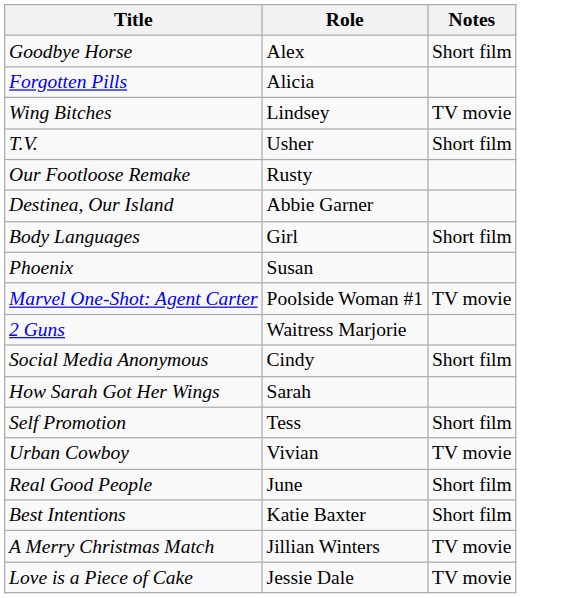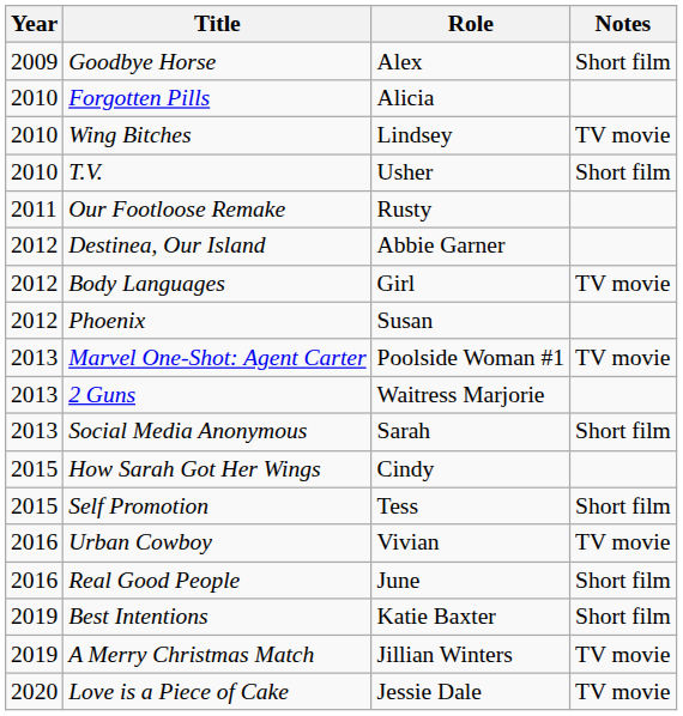 <table class="wikitable sortable plainrowheaders">
 <tr>
+<th>Year</th>
 <th>Title</th>
 <th>Role</th>
 <th>Notes</th>
 </tr>
 <tr>
+<td>2009</td>
 <td><em>Goodbye Horse</em></td>
 <td>Alex</td>
 <td>Short film</td>
 </tr>
 <tr>
+<td>2010</td>
 <td><em><a href='#'>Forgotten Pills</a></em></td>
 <td>Alicia</td>
 <td></td>
 </tr>
 <tr>
+<td>2010</td>
 <td><em>Wing Bitches</em></td>
 <td>Lindsey</td>
 <td>TV movie</td>
 </tr>
 <tr>
+<td>2010</td>
 <td><em>T.V.</em></td>
 <td>Usher</td>
 <td>Short film</td>
 </tr>
 <tr>
+<td>2011</td>
 <td><em>Our Footloose Remake</em></td>
 <td>Rusty</td>
 <td></td>
 </tr>
 <tr>
+<td>2012</td>
 <td><em>Destinea, Our Island</em></td>
 <td>Abbie Garner</td>
 <td></td>
 </tr>
 <tr>
+<td>2012</td>
 <td><em>Body Languages</em></td>
 <td>Girl</td>
-<td>Short film</td>
+<td>TV movie</td>
 </tr>
 <tr>
+<td>2012</td>
 <td><em>Phoenix</em></td>
 <td>Susan</td>
 <td></td>
 </tr>
 <tr>
+<td>2013</td>
 <td><em><a href='#'>Marvel One-Shot: Agent Carter</a></em></td>
 <td>Poolside Woman #1</td>
 <td>TV movie</td>
 </tr>
 <tr>
+<td>2013</td>
 <td><em><a href='#'>2 Guns</a></em></td>
 <td>Waitress Marjorie</td>
 <td></td>
 </tr>
 <tr>
+<td>2013</td>
 <td><em>Social Media Anonymous</em></td>
-<td>Cindy</td>
+<td>Sarah</td>
 <td>Short film</td>
 </tr>
 <tr>
+<td>2015</td>
 <td><em>How Sarah Got Her Wings</em></td>
-<td>Sarah</td>
+<td>Cindy</td>
 <td></td>
 </tr>
 <tr>
+<td>2015</td>
 <td><em>Self Promotion</em></td>
 <td>Tess</td>
 <td>Short film</td>
 </tr>
 <tr>
+<td>2016</td>
 <td><em>Urban Cowboy</em></td>
 <td>Vivian</td>
 <td>TV movie</td>
 </tr>
 <tr>
+<td>2016</td>
 <td><em>Real Good People</em></td>
 <td>June</td>
 <td>Short film</td>
 </tr>
 <tr>
+<td>2019</td>
 <td><em>Best Intentions</em></td>
 <td>Katie Baxter</td>
 <td>Short film</td>
 </tr>
 <tr>
+<td>2019</td>
 <td><em>A Merry Christmas Match</em></td>
 <td>Jillian Winters</td>
 <td>TV movie</td>
 </tr>
 <tr>
+<td>2020</td>
 <td><em>Love is a Piece of Cake</em></td>
 <td>Jessie Dale</td>
 <td>TV movie</td>
 </tr>
 </table>
